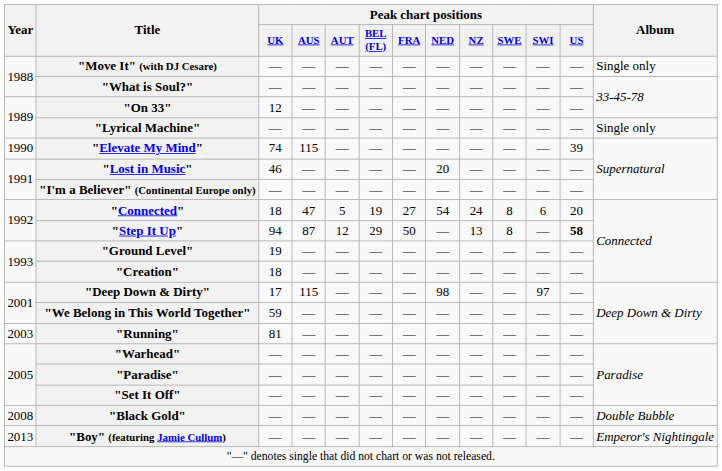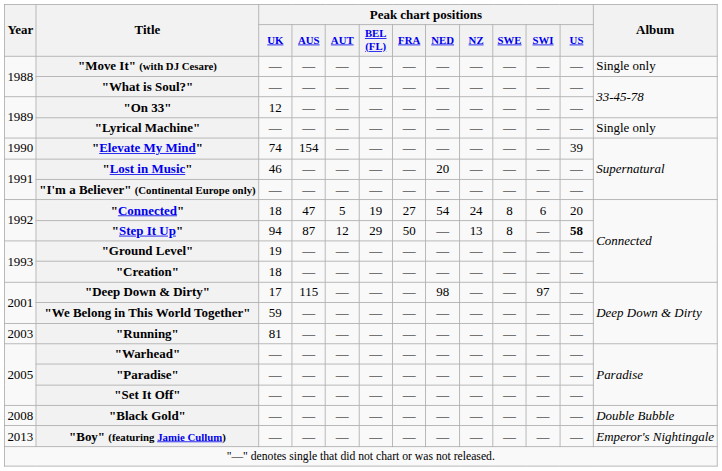 <table class="wikitable plainrowheaders" style="text-align:center;">
 <tr>
 <th rowspan="2">Year</th>
 <th rowspan="2">Title</th>
 <th colspan="10">Peak chart positions</th>
 <th rowspan="2">Album</th>
 </tr>
 <tr style="font-size:smaller;">
 <th width="35"><a href='#'>UK</a><br></th>
 <th width="35"><a href='#'>AUS</a><br></th>
 <th width="35"><a href='#'>AUT</a><br></th>
 <th width="35"><a href='#'>BEL<br>(FL)</a><br></th>
 <th width="35"><a href='#'>FRA</a><br></th>
 <th width="35"><a href='#'>NED</a><br></th>
 <th width="35"><a href='#'>NZ</a><br></th>
 <th width="35"><a href='#'>SWE</a><br></th>
 <th width="35"><a href='#'>SWI</a><br></th>
 <th width="35"><a href='#'>US</a><br></th>
 </tr>
 <tr>
 <td rowspan="2">1988</td>
 <th scope="row">"Move It" <small>(with DJ Cesare)</small></th>
 <td>—</td>
 <td>—</td>
 <td>—</td>
 <td>—</td>
 <td>—</td>
 <td>—</td>
 <td>—</td>
 <td>—</td>
 <td>—</td>
 <td>—</td>
 <td align="left">Single only</td>
 </tr>
 <tr>
 <th scope="row">"What is Soul?"</th>
 <td>—</td>
 <td>—</td>
 <td>—</td>
 <td>—</td>
 <td>—</td>
 <td>—</td>
 <td>—</td>
 <td>—</td>
 <td>—</td>
 <td>—</td>
 <td align="left" rowspan="2"><em>33-45-78</em></td>
 </tr>
 <tr>
 <td rowspan="2">1989</td>
 <th scope="row">"On 33"</th>
 <td>12</td>
 <td>—</td>
 <td>—</td>
 <td>—</td>
 <td>—</td>
 <td>—</td>
 <td>—</td>
 <td>—</td>
 <td>—</td>
 <td>—</td>
 </tr>
 <tr>
 <th scope="row">"Lyrical Machine"</th>
 <td>—</td>
 <td>—</td>
 <td>—</td>
 <td>—</td>
 <td>—</td>
 <td>—</td>
 <td>—</td>
 <td>—</td>
 <td>—</td>
 <td>—</td>
 <td align="left">Single only</td>
 </tr>
 <tr>
 <td>1990</td>
 <th scope="row">"<a href='#'>Elevate My Mind</a>"</th>
 <td>74</td>
-<td>115</td>
+<td>154</td>
 <td>—</td>
 <td>—</td>
 <td>—</td>
 <td>—</td>
 <td>—</td>
 <td>—</td>
 <td>—</td>
 <td>39</td>
 <td align="left" rowspan="3"><em>Supernatural</em></td>
 </tr>
 <tr>
 <td rowspan="2">1991</td>
 <th scope="row">"<a href='#'>Lost in Music</a>"</th>
 <td>46</td>
 <td>—</td>
 <td>—</td>
 <td>—</td>
 <td>—</td>
 <td>20</td>
 <td>—</td>
 <td>—</td>
 <td>—</td>
 <td>—</td>
 </tr>
 <tr>
 <th scope="row">"I'm a Believer" <small>(Continental Europe only)</small></th>
 <td>—</td>
 <td>—</td>
 <td>—</td>
 <td>—</td>
 <td>—</td>
 <td>—</td>
 <td>—</td>
 <td>—</td>
 <td>—</td>
 <td>—</td>
 </tr>
 <tr>
 <td rowspan="2">1992</td>
 <th scope="row">"<a href='#'>Connected</a>"</th>
 <td>18</td>
 <td>47</td>
 <td>5</td>
 <td>19</td>
 <td>27</td>
 <td>54</td>
 <td>24</td>
 <td>8</td>
 <td>6</td>
 <td>20</td>
 <td align="left" rowspan="4"><em>Connected</em></td>
 </tr>
 <tr>
 <th scope="row">"<a href='#'>Step It Up</a>"</th>
 <td>94</td>
 <td>87</td>
 <td>12</td>
 <td>29</td>
 <td>50</td>
 <td>—</td>
 <td>13</td>
 <td>8</td>
 <td>—</td>
 <td><strong>58</strong></td>
 </tr>
 <tr>
 <td rowspan="2">1993</td>
 <th scope="row">"Ground Level"</th>
 <td>19</td>
 <td>—</td>
 <td>—</td>
 <td>—</td>
 <td>—</td>
 <td>—</td>
 <td>—</td>
 <td>—</td>
 <td>—</td>
 <td>—</td>
 </tr>
 <tr>
 <th scope="row">"Creation"</th>
 <td>18</td>
 <td>—</td>
 <td>—</td>
 <td>—</td>
 <td>—</td>
 <td>—</td>
 <td>—</td>
 <td>—</td>
 <td>—</td>
 <td>—</td>
 </tr>
 <tr>
 <td rowspan="2">2001</td>
 <th scope="row">"Deep Down & Dirty"</th>
 <td>17</td>
 <td>115</td>
 <td>—</td>
 <td>—</td>
 <td>—</td>
 <td>98</td>
 <td>—</td>
 <td>—</td>
 <td>97</td>
 <td>—</td>
 <td align="left" rowspan="3"><em>Deep Down & Dirty</em></td>
 </tr>
 <tr>
 <th scope="row">"We Belong in This World Together"</th>
 <td>59</td>
 <td>—</td>
 <td>—</td>
 <td>—</td>
 <td>—</td>
 <td>—</td>
 <td>—</td>
 <td>—</td>
 <td>—</td>
 <td>—</td>
 </tr>
 <tr>
 <td>2003</td>
 <th scope="row">"Running"</th>
 <td>81</td>
 <td>—</td>
 <td>—</td>
 <td>—</td>
 <td>—</td>
 <td>—</td>
 <td>—</td>
 <td>—</td>
 <td>—</td>
 <td>—</td>
 </tr>
 <tr>
 <td rowspan="3">2005</td>
 <th scope="row">"Warhead"</th>
 <td>—</td>
 <td>—</td>
 <td>—</td>
 <td>—</td>
 <td>—</td>
 <td>—</td>
 <td>—</td>
 <td>—</td>
 <td>—</td>
 <td>—</td>
 <td align="left" rowspan="3"><em>Paradise</em></td>
 </tr>
 <tr>
 <th scope="row">"Paradise"</th>
 <td>—</td>
 <td>—</td>
 <td>—</td>
 <td>—</td>
 <td>—</td>
 <td>—</td>
 <td>—</td>
 <td>—</td>
 <td>—</td>
 <td>—</td>
 </tr>
 <tr>
 <th scope="row">"Set It Off"</th>
 <td>—</td>
 <td>—</td>
 <td>—</td>
 <td>—</td>
 <td>—</td>
 <td>—</td>
 <td>—</td>
 <td>—</td>
 <td>—</td>
 <td>—</td>
 </tr>
 <tr>
 <td>2008</td>
 <th scope="row">"Black Gold"</th>
 <td>—</td>
 <td>—</td>
 <td>—</td>
 <td>—</td>
 <td>—</td>
 <td>—</td>
 <td>—</td>
 <td>—</td>
 <td>—</td>
 <td>—</td>
 <td align="left"><em>Double Bubble</em></td>
 </tr>
 <tr>
 <td>2013</td>
 <th scope="row">"Boy" <small>(featuring <a href='#'>Jamie Cullum</a>)</small></th>
 <td>—</td>
 <td>—</td>
 <td>—</td>
 <td>—</td>
 <td>—</td>
 <td>—</td>
 <td>—</td>
 <td>—</td>
 <td>—</td>
 <td>—</td>
 <td align="left"><em>Emperor's Nightingale</em></td>
 </tr>
 <tr>
 <td colspan="18" style="font-size:90%">"—" denotes single that did not chart or was not released.</td>
 </tr>
 </table>
